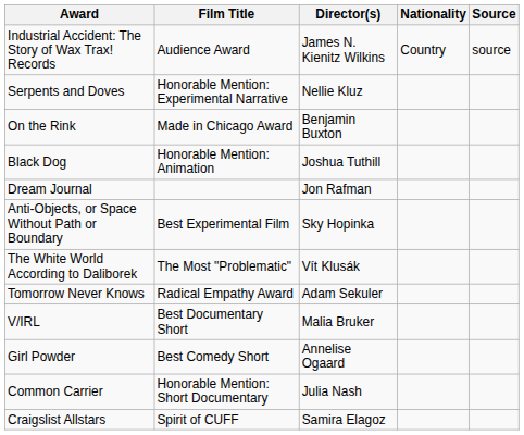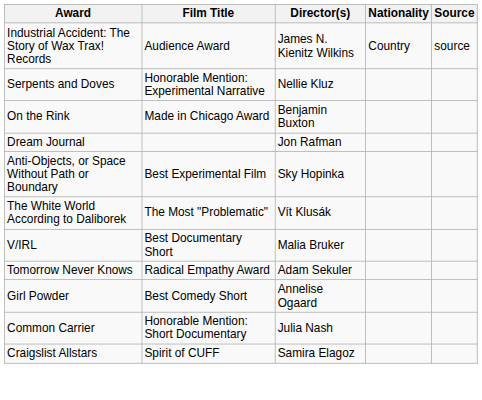 <table class="wikitable mw-collapsible mw-collapsed" style="max-width:40em;">
 <tr>
 <th><strong>Award</strong></th>
 <th><strong>Film Title</strong></th>
 <th><strong>Director(s)</strong></th>
 <th><strong>Nationality</strong></th>
 <th><strong>Source</strong></th>
 </tr>
 <tr>
 <td>Industrial Accident: The Story of Wax Trax! Records</td>
 <td>Audience Award</td>
 <td>James N. Kienitz Wilkins</td>
 <td>Country</td>
 <td>source</td>
 </tr>
 <tr>
 <td>Serpents and Doves</td>
 <td>Honorable Mention: Experimental Narrative</td>
 <td>Nellie Kluz</td>
 <td></td>
 <td></td>
 </tr>
 <tr>
 <td>On the Rink</td>
 <td>Made in Chicago Award</td>
 <td>Benjamin Buxton</td>
 <td></td>
 <td></td>
 </tr>
 <tr>
-<td>Black Dog</td>
-<td>Honorable Mention: Animation</td>
-<td>Joshua Tuthill</td>
-<td></td>
-<td></td>
-</tr>
-<tr>
 <td>Dream Journal</td>
 <td></td>
 <td>Jon Rafman</td>
 <td></td>
 <td></td>
 </tr>
 <tr>
 <td>Anti-Objects, or Space Without Path or Boundary</td>
 <td>Best Experimental Film</td>
 <td>Sky Hopinka</td>
 <td></td>
 <td></td>
 </tr>
 <tr>
 <td>The White World According to Daliborek</td>
 <td>The Most "Problematic"</td>
 <td>Vít Klusák</td>
 <td></td>
 <td></td>
 </tr>
 <tr>
-<td>Tomorrow Never Knows</td>
-<td>Radical Empathy Award</td>
-<td>Adam Sekuler</td>
+<td>V/IRL</td>
+<td>Best Documentary Short</td>
+<td>Malia Bruker</td>
 <td></td>
 <td></td>
 </tr>
 <tr>
-<td>V/IRL</td>
-<td>Best Documentary Short</td>
-<td>Malia Bruker</td>
+<td>Tomorrow Never Knows</td>
+<td>Radical Empathy Award</td>
+<td>Adam Sekuler</td>
 <td></td>
 <td></td>
 </tr>
 <tr>
 <td>Girl Powder</td>
 <td>Best Comedy Short</td>
 <td>Annelise Ogaard</td>
 <td></td>
 <td></td>
 </tr>
 <tr>
 <td>Common Carrier</td>
 <td>Honorable Mention: Short Documentary</td>
 <td>Julia Nash</td>
 <td></td>
 <td></td>
 </tr>
 <tr>
 <td>Craigslist Allstars</td>
 <td>Spirit of CUFF</td>
 <td>Samira Elagoz</td>
 <td></td>
 <td></td>
 </tr>
 </table>
